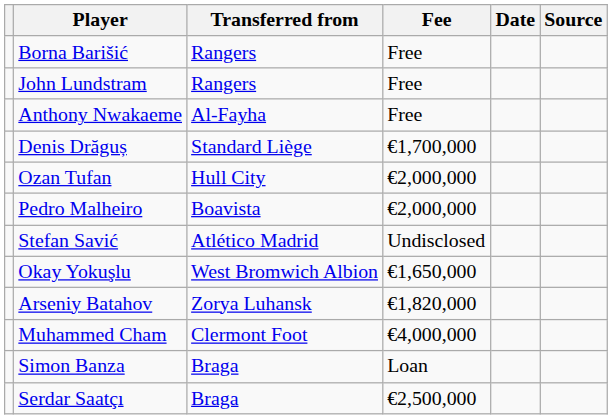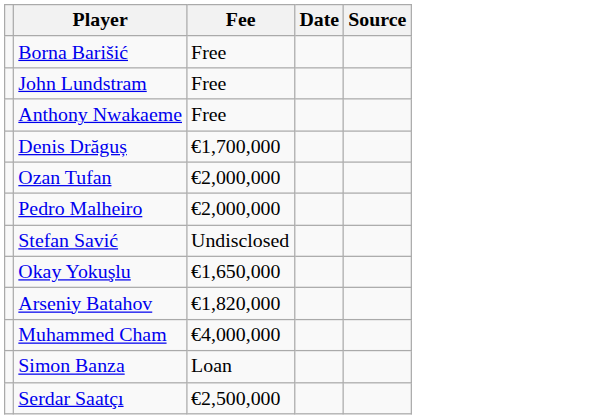 <table class="wikitable plainrowheaders sortable">
 <tr>
 <th></th>
 <th scope="col">Player</th>
-<th>Transferred from</th>
 <th style="width: 80px;">Fee</th>
 <th scope="col">Date</th>
 <th scope="col">Source</th>
 </tr>
 <tr>
 <td align="center"></td>
 <td> <a href='#'>Borna Barišić</a></td>
-<td> <a href='#'>Rangers</a></td>
 <td>Free</td>
 <td></td>
 <td></td>
 </tr>
 <tr>
 <td align="center"></td>
 <td> <a href='#'>John Lundstram</a></td>
-<td> <a href='#'>Rangers</a></td>
 <td>Free</td>
 <td></td>
 <td></td>
 </tr>
 <tr>
 <td align="center"></td>
 <td> <a href='#'>Anthony Nwakaeme</a></td>
-<td> <a href='#'>Al-Fayha</a></td>
 <td>Free</td>
 <td></td>
 <td></td>
 </tr>
 <tr>
 <td align="center"></td>
 <td> <a href='#'>Denis Drăguș</a></td>
-<td> <a href='#'>Standard Liège</a></td>
 <td>€1,700,000</td>
 <td></td>
 <td></td>
 </tr>
 <tr>
 <td align="center"></td>
 <td> <a href='#'>Ozan Tufan</a></td>
-<td> <a href='#'>Hull City</a></td>
 <td>€2,000,000</td>
 <td></td>
 <td></td>
 </tr>
 <tr>
 <td align="center"></td>
 <td> <a href='#'>Pedro Malheiro</a></td>
-<td> <a href='#'>Boavista</a></td>
 <td>€2,000,000</td>
 <td></td>
 <td></td>
 </tr>
 <tr>
 <td align="center"></td>
 <td> <a href='#'>Stefan Savić</a></td>
-<td> <a href='#'>Atlético Madrid</a></td>
 <td>Undisclosed</td>
 <td></td>
 <td></td>
 </tr>
 <tr>
 <td align="center"></td>
 <td> <a href='#'>Okay Yokuşlu</a></td>
-<td> <a href='#'>West Bromwich Albion</a></td>
 <td>€1,650,000</td>
 <td></td>
 <td></td>
 </tr>
 <tr>
 <td align="center"></td>
 <td> <a href='#'>Arseniy Batahov</a></td>
-<td> <a href='#'>Zorya Luhansk</a></td>
 <td>€1,820,000</td>
 <td></td>
 <td></td>
 </tr>
 <tr>
 <td align="center"></td>
 <td> <a href='#'>Muhammed Cham</a></td>
-<td> <a href='#'>Clermont Foot</a></td>
 <td>€4,000,000</td>
 <td></td>
 <td></td>
 </tr>
 <tr>
 <td align="center"></td>
 <td> <a href='#'>Simon Banza</a></td>
-<td> <a href='#'>Braga</a></td>
 <td>Loan </td>
 <td></td>
 <td></td>
 </tr>
 <tr>
 <td align="center"></td>
 <td> <a href='#'>Serdar Saatçı</a></td>
-<td> <a href='#'>Braga</a></td>
 <td>€2,500,000</td>
 <td></td>
 <td></td>
 </tr>
 </table>
